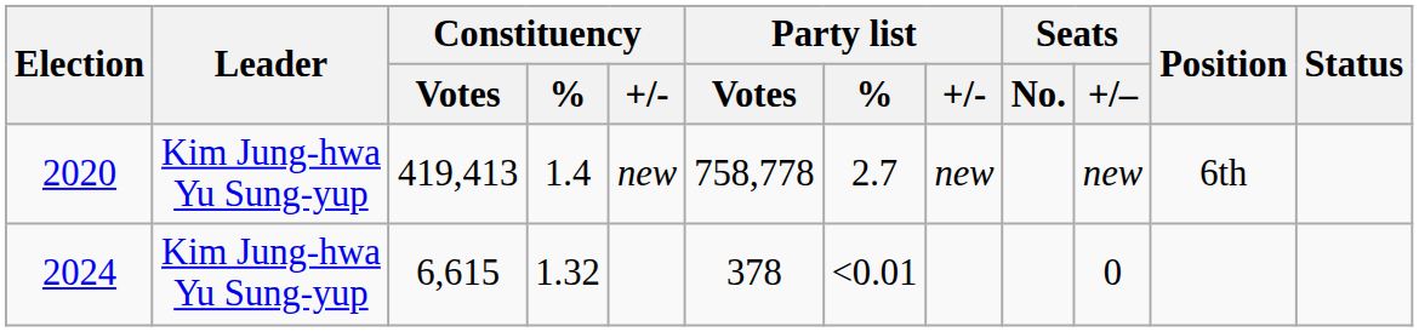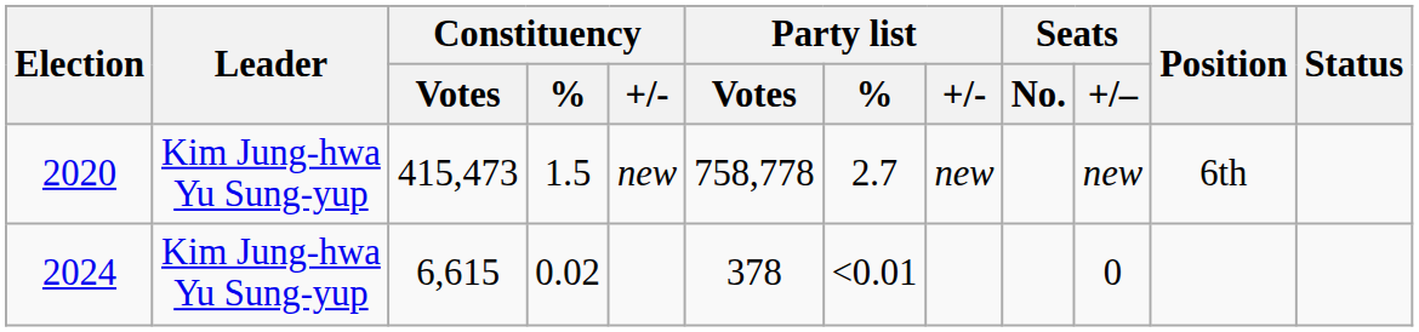 <table class="wikitable" style="text-align:center">
 <tr>
 <th rowspan="2">Election</th>
 <th rowspan="2">Leader</th>
 <th colspan="3">Constituency</th>
 <th colspan="3">Party list</th>
 <th colspan="2">Seats</th>
 <th rowspan="2">Position</th>
 <th rowspan="2">Status</th>
 </tr>
 <tr>
 <th>Votes</th>
 <th>%</th>
 <th>+/-</th>
 <th>Votes</th>
 <th>%</th>
 <th>+/-</th>
 <th>No.</th>
 <th>+/–</th>
 </tr>
 <tr>
 <td><a href='#'>2020</a></td>
 <td><a href='#'>Kim Jung-hwa</a><br><a href='#'>Yu Sung-yup</a></td>
-<td>419,413</td>
-<td>1.4</td>
+<td>415,473</td>
+<td>1.5</td>
 <td><em>new</em></td>
 <td>758,778</td>
 <td>2.7</td>
 <td><em>new</em></td>
 <td></td>
 <td><em>new</em></td>
 <td>6th</td>
 <td></td>
 </tr>
 <tr>
 <td><a href='#'>2024</a></td>
 <td><a href='#'>Kim Jung-hwa</a><br><a href='#'>Yu Sung-yup</a></td>
 <td>6,615</td>
-<td>1.32</td>
+<td>0.02</td>
 <td></td>
 <td>378</td>
 <td><0.01</td>
 <td></td>
 <td></td>
 <td> 0</td>
 <td></td>
 <td></td>
 </tr>
 </table>
